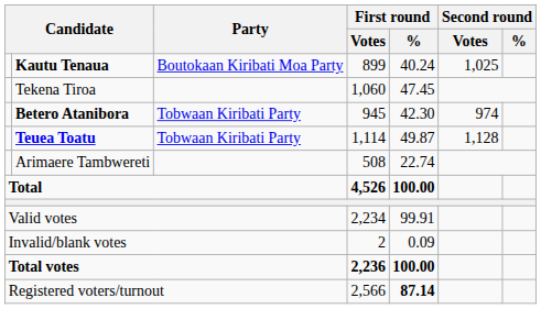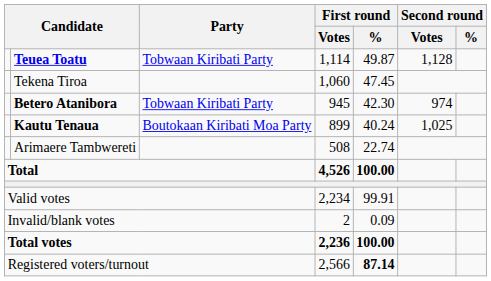 <table class=wikitable style=text-align:right>
 <tr>
 <th colspan=2 rowspan=2>Candidate</th>
 <th rowspan=2>Party</th>
 <th colspan=2>First round</th>
 <th colspan=2>Second round</th>
 </tr>
 <tr>
 <th>Votes</th>
 <th>%</th>
 <th>Votes</th>
 <th>%</th>
 </tr>
 <tr>
 <td bgcolor=></td>
-<td align=left><strong>Kautu Tenaua</strong></td>
-<td align=left><a href='#'>Boutokaan Kiribati Moa Party</a></td>
-<td>899</td>
-<td>40.24</td>
-<td>1,025</td>
+<td align=left><strong><a href='#'>Teuea Toatu</a></strong></td>
+<td align=left><a href='#'>Tobwaan Kiribati Party</a></td>
+<td>1,114</td>
+<td>49.87</td>
+<td>1,128</td>
 <td></td>
 </tr>
 <tr>
 <td></td>
 <td align=left>Tekena Tiroa</td>
 <td></td>
 <td>1,060</td>
 <td>47.45</td>
 <td align=center colspan=2></td>
 </tr>
 <tr>
 <td bgcolor=></td>
 <td align=left><strong>Betero Atanibora</strong></td>
 <td align=left><a href='#'>Tobwaan Kiribati Party</a></td>
 <td>945</td>
 <td>42.30</td>
 <td>974</td>
 <td></td>
 </tr>
 <tr>
 <td bgcolor=></td>
-<td align=left><strong><a href='#'>Teuea Toatu</a></strong></td>
-<td align=left><a href='#'>Tobwaan Kiribati Party</a></td>
-<td>1,114</td>
-<td>49.87</td>
-<td>1,128</td>
+<td align=left><strong>Kautu Tenaua</strong></td>
+<td align=left><a href='#'>Boutokaan Kiribati Moa Party</a></td>
+<td>899</td>
+<td>40.24</td>
+<td>1,025</td>
 <td></td>
 </tr>
 <tr>
 <td></td>
 <td>Arimaere Tambwereti</td>
 <td></td>
 <td>508</td>
 <td>22.74</td>
 <td align=center colspan=2></td>
 </tr>
 <tr style="font-weight:bold">
 <td colspan=3 align=left>Total</td>
 <td>4,526</td>
 <td>100.00</td>
 <td></td>
 <td></td>
 </tr>
 <tr>
 <th colspan=7></th>
 </tr>
 <tr>
 <td colspan=3 align=left>Valid votes</td>
 <td>2,234</td>
 <td>99.91</td>
 <td></td>
 <td></td>
 </tr>
 <tr>
 <td colspan=3 align=left>Invalid/blank votes</td>
 <td>2</td>
 <td>0.09</td>
 <td></td>
 <td></td>
 </tr>
 <tr style="font-weight:bold">
 <td colspan=3 align=left>Total votes</td>
 <td>2,236</td>
 <td>100.00</td>
 <td></td>
 <td></td>
 </tr>
 <tr>
 <td colspan=3 align=left>Registered voters/turnout</td>
 <td>2,566</td>
 <td><strong>87.14</strong></td>
 <td></td>
 <td></td>
 </tr>
 </table>
